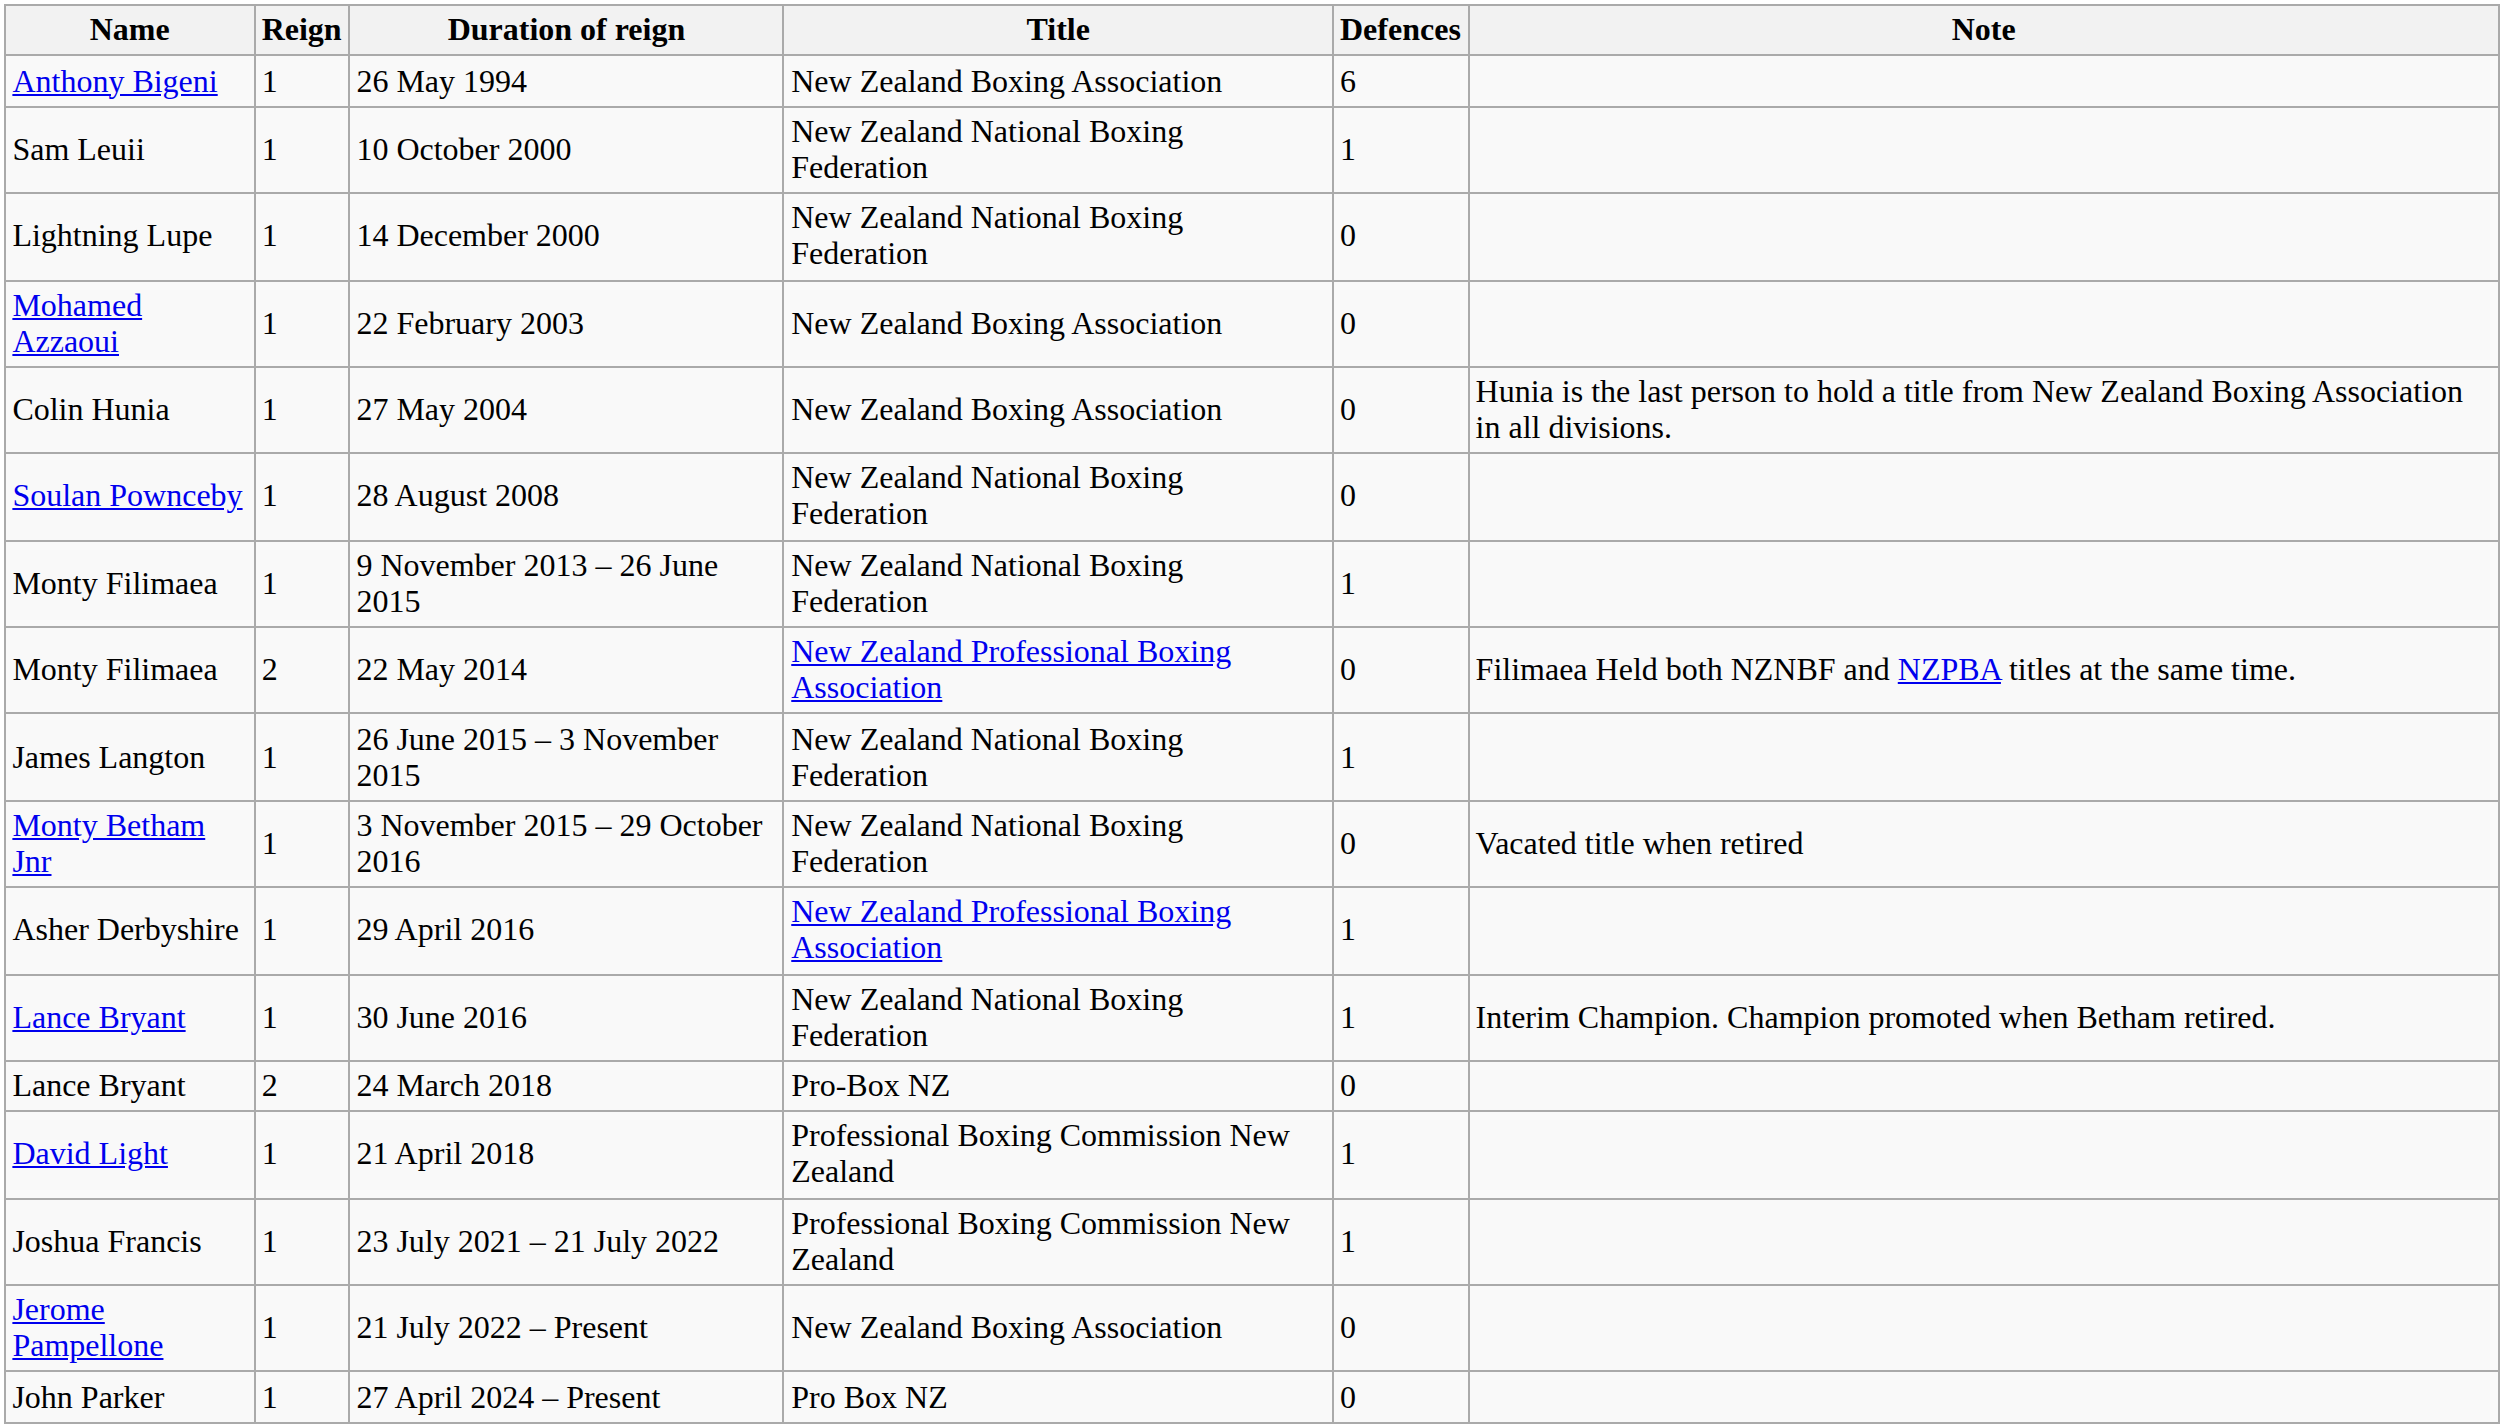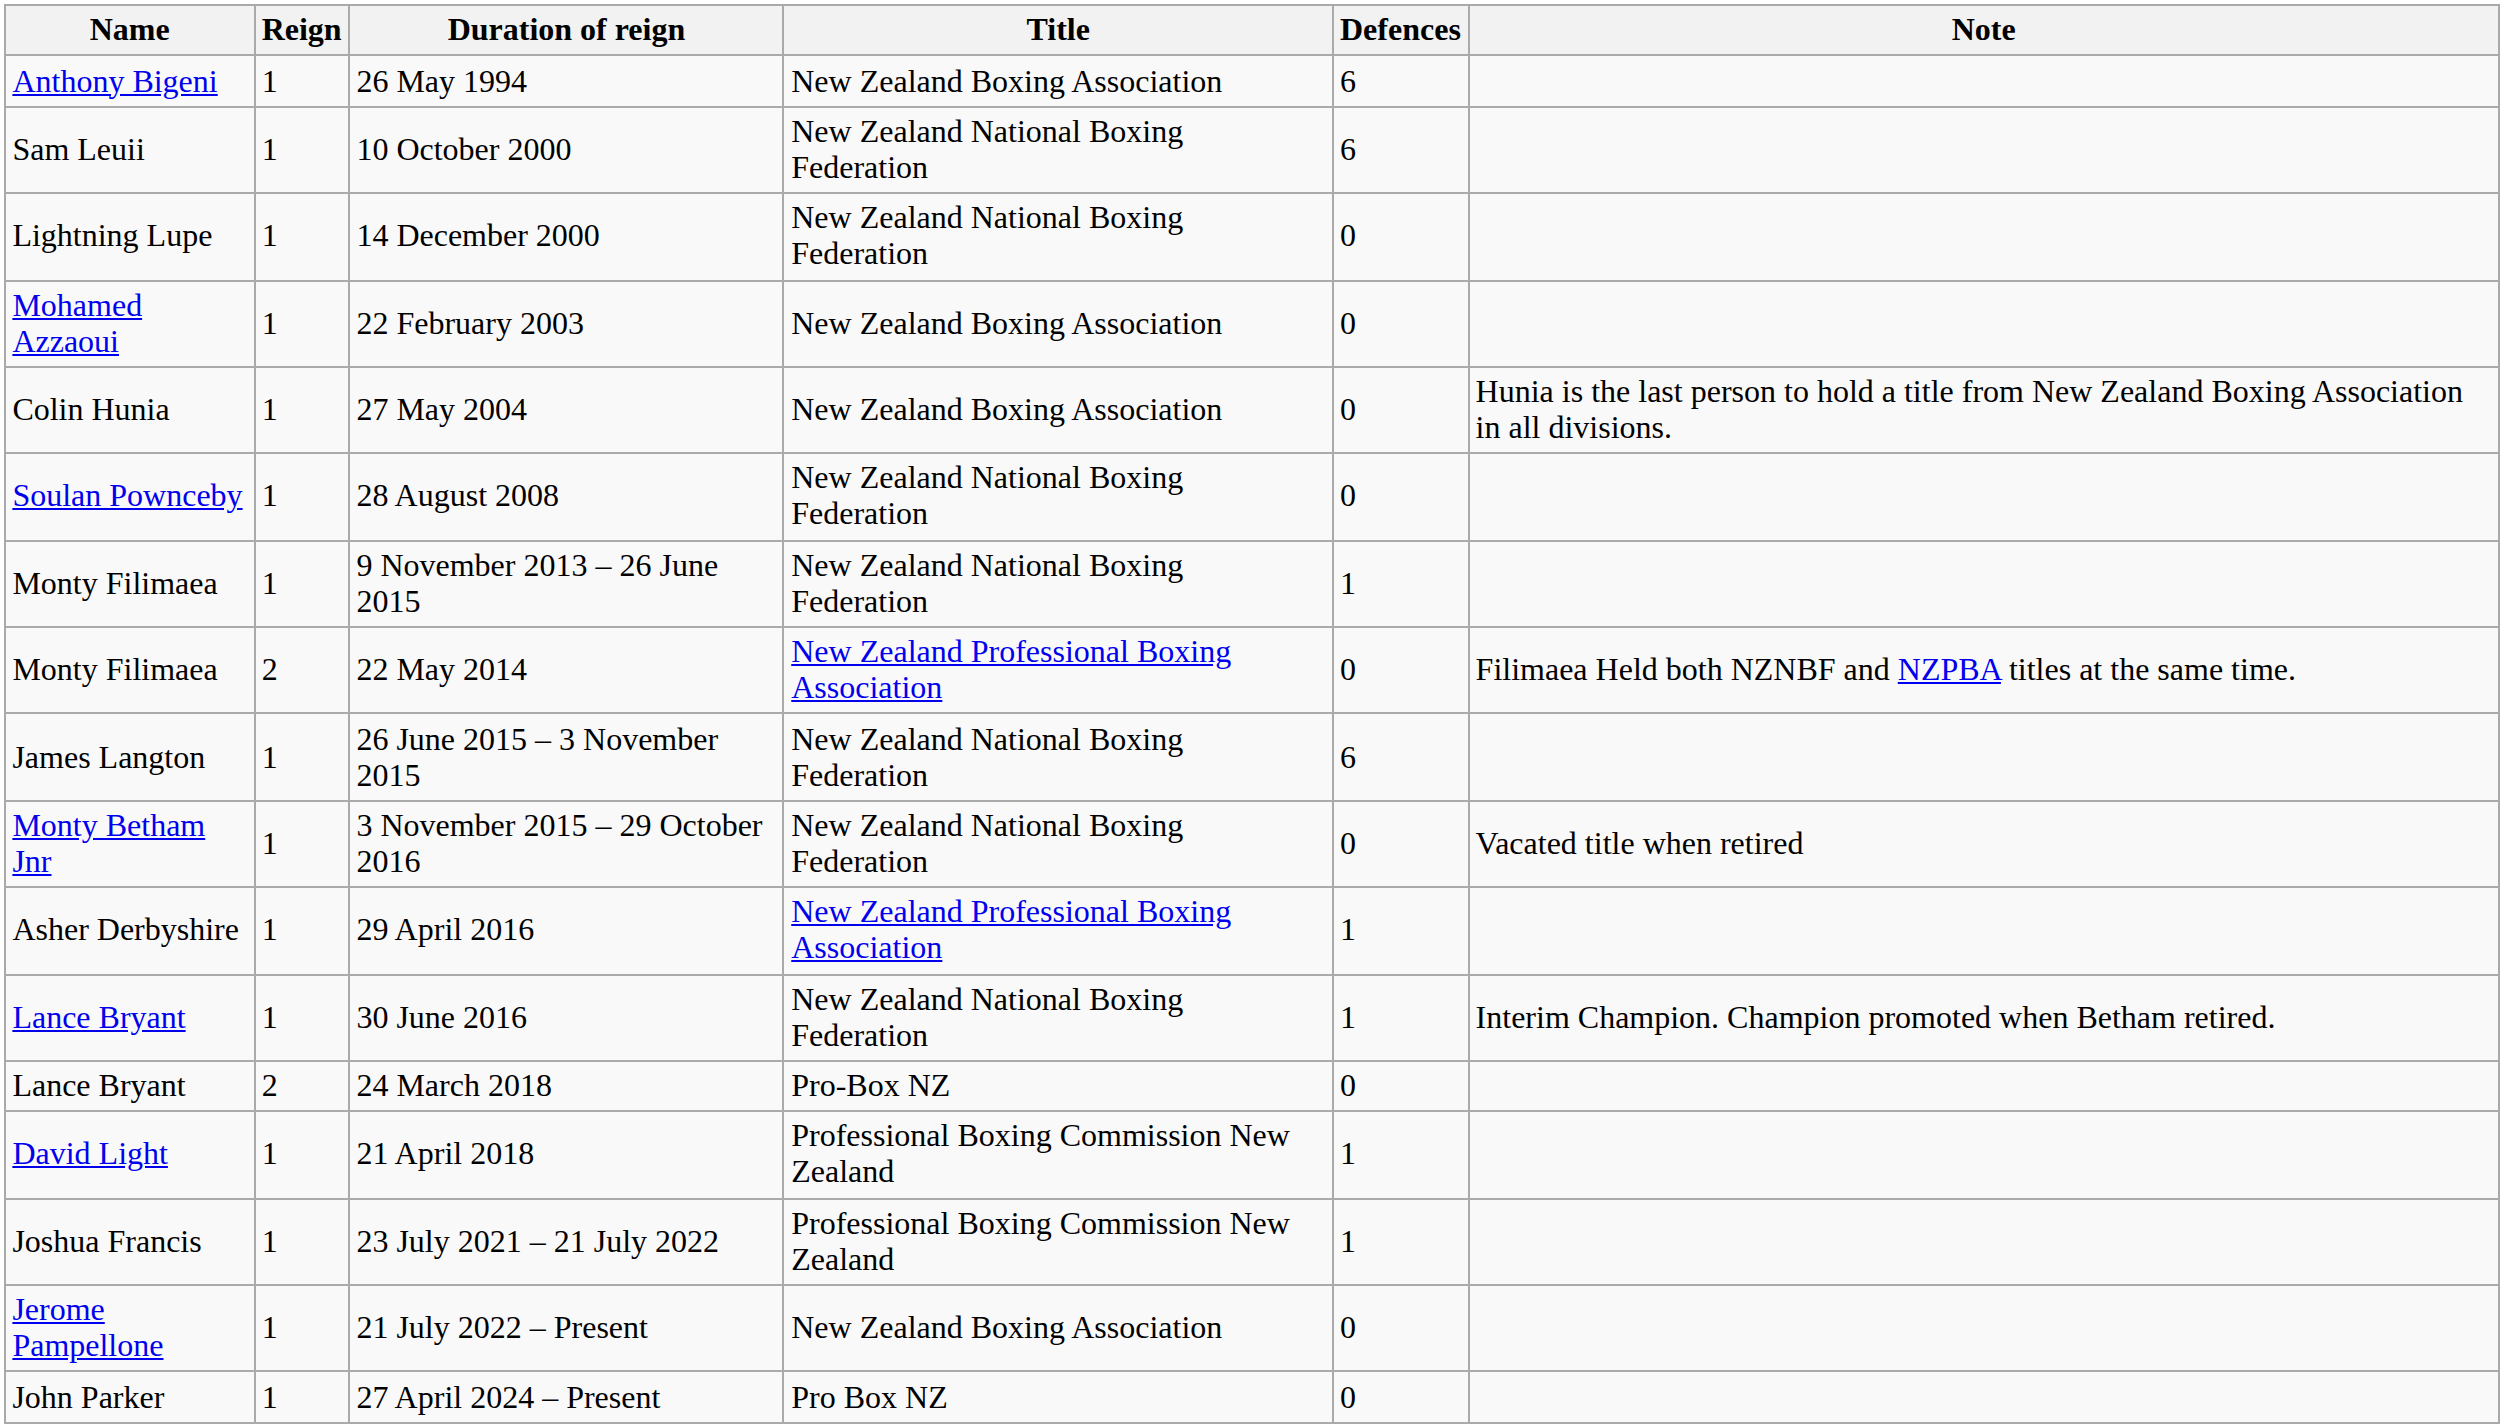 <table class="wikitable">
 <tr>
 <th>Name</th>
 <th>Reign</th>
 <th>Duration of reign</th>
 <th>Title</th>
 <th>Defences</th>
 <th>Note</th>
 </tr>
 <tr>
 <td><a href='#'>Anthony Bigeni</a></td>
 <td>1</td>
 <td>26 May 1994</td>
 <td>New Zealand Boxing Association</td>
 <td>6</td>
 <td></td>
 </tr>
 <tr>
 <td>Sam Leuii</td>
 <td>1</td>
 <td>10 October 2000</td>
 <td>New Zealand National Boxing Federation</td>
-<td>1</td>
+<td>6</td>
 <td></td>
 </tr>
 <tr>
 <td>Lightning Lupe</td>
 <td>1</td>
 <td>14 December 2000</td>
 <td>New Zealand National Boxing Federation</td>
 <td>0</td>
 <td></td>
 </tr>
 <tr>
 <td><a href='#'>Mohamed Azzaoui</a></td>
 <td>1</td>
 <td>22 February 2003</td>
 <td>New Zealand Boxing Association</td>
 <td>0</td>
 <td></td>
 </tr>
 <tr>
 <td>Colin Hunia</td>
 <td>1</td>
 <td>27 May 2004</td>
 <td>New Zealand Boxing Association</td>
 <td>0</td>
 <td>Hunia is the last person to hold a title from New Zealand Boxing Association in all divisions.</td>
 </tr>
 <tr>
 <td><a href='#'>Soulan Pownceby</a></td>
 <td>1</td>
 <td>28 August 2008</td>
 <td>New Zealand National Boxing Federation</td>
 <td>0</td>
 <td></td>
 </tr>
 <tr>
 <td>Monty Filimaea</td>
 <td>1</td>
 <td>9 November 2013 – 26 June 2015</td>
 <td>New Zealand National Boxing Federation</td>
 <td>1</td>
 <td></td>
 </tr>
 <tr>
 <td>Monty Filimaea </td>
 <td>2</td>
 <td>22 May 2014</td>
 <td><a href='#'>New Zealand Professional Boxing Association</a></td>
 <td>0</td>
 <td>Filimaea Held both NZNBF and <a href='#'>NZPBA</a> titles at the same time.</td>
 </tr>
 <tr>
 <td>James Langton </td>
 <td>1</td>
 <td>26 June 2015 – 3 November 2015</td>
 <td>New Zealand National Boxing Federation</td>
-<td>1</td>
+<td>6</td>
 <td></td>
 </tr>
 <tr>
 <td><a href='#'>Monty Betham Jnr</a></td>
 <td>1</td>
 <td>3 November 2015 – 29 October 2016</td>
 <td>New Zealand National Boxing Federation</td>
 <td>0</td>
 <td>Vacated title when retired</td>
 </tr>
 <tr>
 <td>Asher Derbyshire</td>
 <td>1</td>
 <td>29 April 2016</td>
 <td><a href='#'>New Zealand Professional Boxing Association</a></td>
 <td>1</td>
 <td></td>
 </tr>
 <tr>
 <td><a href='#'>Lance Bryant</a></td>
 <td>1</td>
 <td>30 June 2016</td>
 <td>New Zealand National Boxing Federation</td>
 <td>1</td>
 <td>Interim Champion. Champion promoted when Betham retired.</td>
 </tr>
 <tr>
 <td>Lance Bryant</td>
 <td>2</td>
 <td>24 March 2018</td>
 <td>Pro-Box NZ</td>
 <td>0</td>
 <td></td>
 </tr>
 <tr>
 <td><a href='#'>David Light</a></td>
 <td>1</td>
 <td>21 April 2018</td>
 <td>Professional Boxing Commission New Zealand</td>
 <td>1</td>
 <td></td>
 </tr>
 <tr>
 <td>Joshua Francis</td>
 <td>1</td>
 <td>23 July 2021 – 21 July 2022</td>
 <td>Professional Boxing Commission New Zealand</td>
 <td>1</td>
 <td></td>
 </tr>
 <tr>
 <td><a href='#'>Jerome Pampellone</a></td>
 <td>1</td>
 <td>21 July 2022 – Present</td>
 <td>New Zealand Boxing Association</td>
 <td>0</td>
 <td></td>
 </tr>
 <tr>
 <td>John Parker</td>
 <td>1</td>
 <td>27 April 2024 – Present</td>
 <td>Pro Box NZ</td>
 <td>0</td>
 </tr>
 </table>
